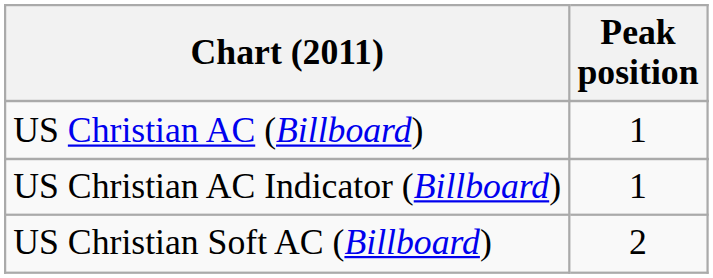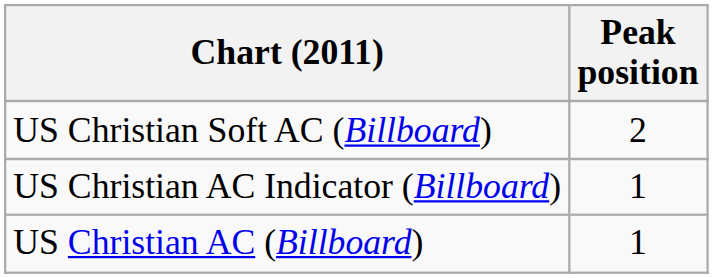 <table class="wikitable sortable plainrowheaders" style="text-align:center">
 <tr>
 <th scope="col">Chart (2011)</th>
 <th scope="col">Peak<br> position</th>
 </tr>
 <tr>
 </tr>
 <tr>
-<td align="left">US <a href='#'>Christian AC</a> (<em><a href='#'>Billboard</a></em>)</td>
-<td>1</td>
+<td align="left">US Christian Soft AC (<em><a href='#'>Billboard</a></em>)</td>
+<td align="center">2</td>
 </tr>
 <tr>
 </tr>
 <tr>
 </tr>
 <tr>
 <td align="left">US Christian AC Indicator (<em><a href='#'>Billboard</a></em>)</td>
 <td align="center">1</td>
 </tr>
 <tr>
-<td align="left">US Christian Soft AC (<em><a href='#'>Billboard</a></em>)</td>
-<td align="center">2</td>
+<td align="left">US <a href='#'>Christian AC</a> (<em><a href='#'>Billboard</a></em>)</td>
+<td>1</td>
 </tr>
 </table>
